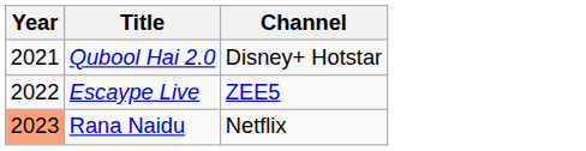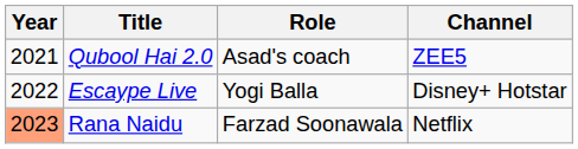 <table class="wikitable">
 <tr>
 <th>Year</th>
 <th>Title</th>
+<th>Role</th>
 <th>Channel</th>
 </tr>
 <tr>
 <td>2021</td>
 <td><em><a href='#'>Qubool Hai 2.0</a></em></td>
-<td>Disney+ Hotstar</td>
+<td>Asad's coach</td>
+<td><a href='#'>ZEE5</a></td>
 </tr>
 <tr>
 <td>2022</td>
 <td><em><a href='#'>Escaype Live</a></em></td>
-<td><a href='#'>ZEE5</a></td>
+<td>Yogi Balla</td>
+<td>Disney+ Hotstar</td>
 </tr>
 <tr>
 <td style="background: lightsalmon;">2023</td>
 <td><a href='#'>Rana Naidu</a></td>
+<td>Farzad Soonawala</td>
 <td>Netflix</td>
 </tr>
 </table>
